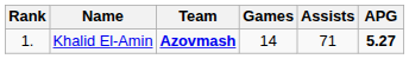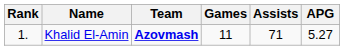 <table class="wikitable" style="text-align: center">
 <tr>
 <th>Rank</th>
 <th>Name</th>
 <th>Team</th>
 <th>Games</th>
 <th>Assists</th>
 <th width=40>APG</th>
 </tr>
 <tr>
 <td>1.</td>
 <td align="left"> <a href='#'>Khalid El-Amin</a></td>
 <td align="left"><strong> <a href='#'>Azovmash</a></strong></td>
-<td>14</td>
+<td>11</td>
 <td>71</td>
-<td><strong>5.27</strong></td>
+<td>5.27</td>
 </tr>
 </table>
